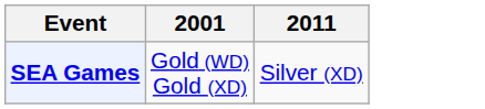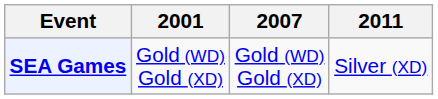 <table class="wikitable" style="font-size: 90%; text-align:center">
 <tr>
 <th>Event</th>
 <th>2001</th>
+<th>2007</th>
 <th>2011</th>
 </tr>
 <tr>
 <td bgcolor="#ECF2FF"; align="left"><strong><a href='#'>SEA Games</a></strong></td>
 <td> <a href='#'>Gold<small> (WD)</small></a><br>  <a href='#'>Gold <small>(XD)</small></a></td>
+<td> <a href='#'>Gold <small>(WD)</small></a><br> <a href='#'>Gold <small>(XD)</small></a></td>
 <td> <a href='#'>Silver <small>(XD)</small></a></td>
 </tr>
 </table>
